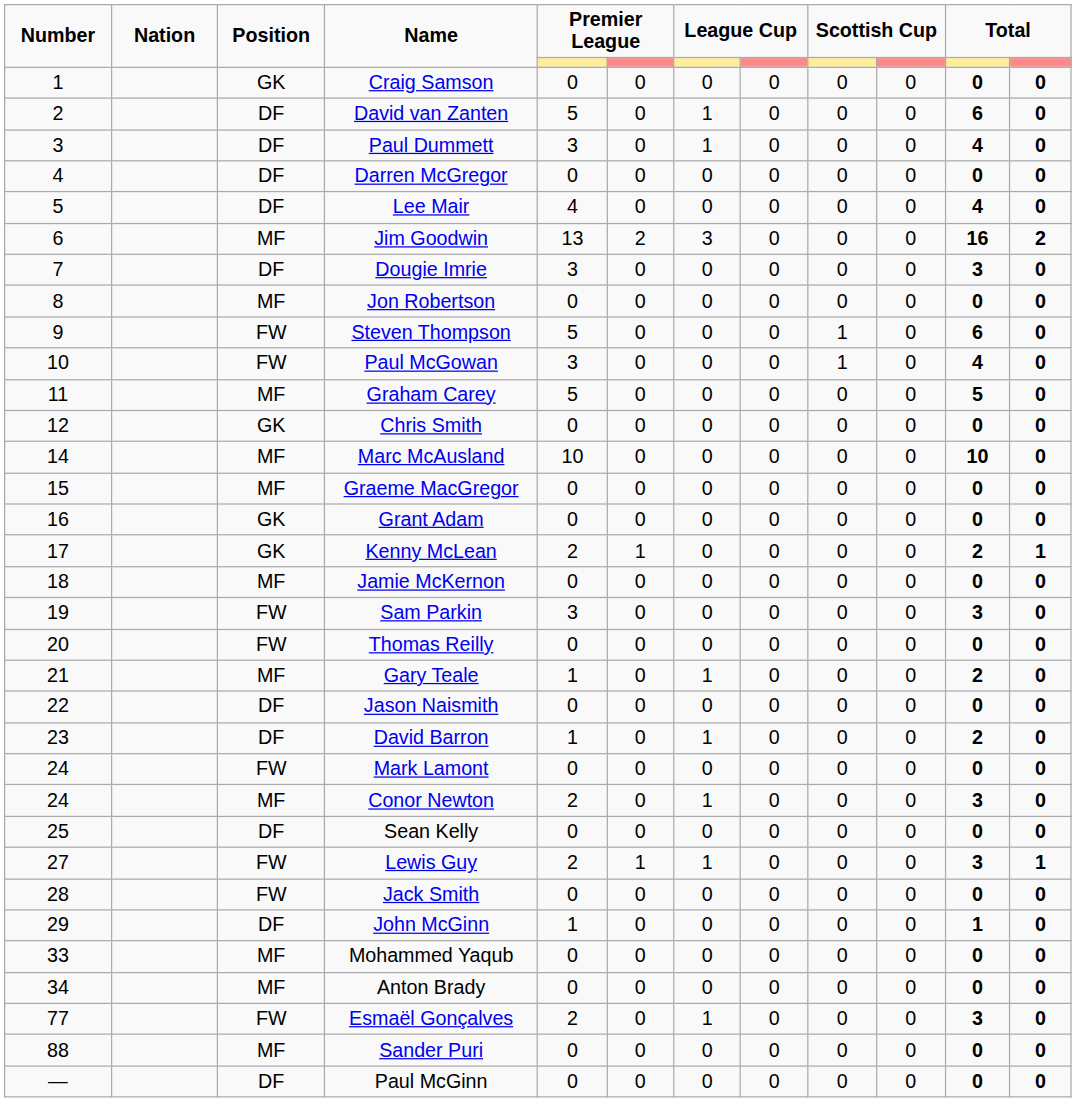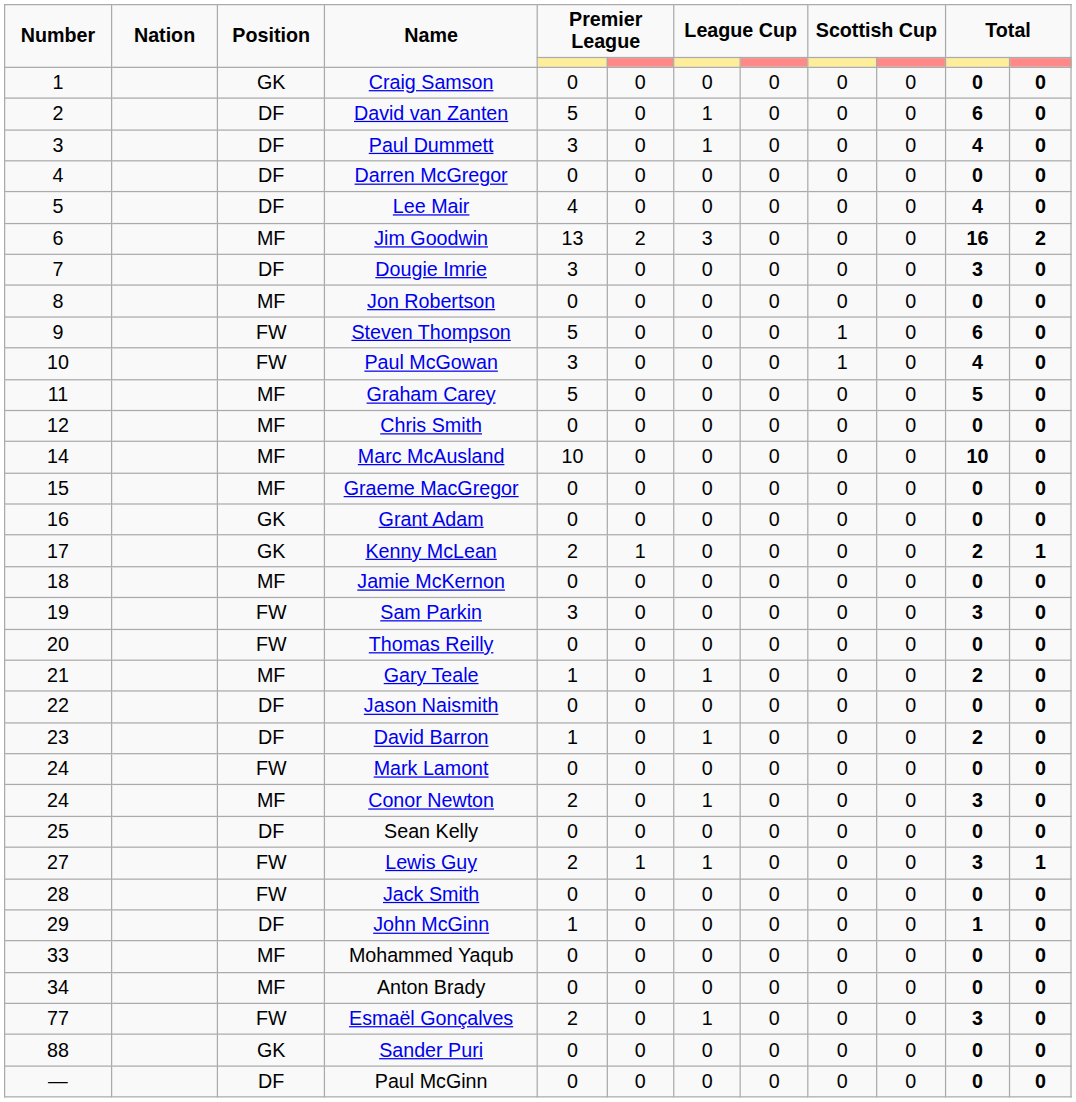 <table class="wikitable" style="text-align:center;">
 <tr style="text-align:center;">
 <td rowspan="2"  style="width:10%; "><strong>Number</strong></td>
 <td rowspan="2"  style="width:10%; "><strong>Nation</strong></td>
 <td rowspan="2"  style="width:10%; "><strong>Position</strong></td>
 <td rowspan="2"  style="width:20%; "><strong>Name</strong></td>
 <td colspan="2"><strong>Premier League</strong></td>
 <td colspan="2"><strong>League Cup</strong></td>
 <td colspan="2"><strong>Scottish Cup</strong></td>
 <td colspan="2"><strong>Total </strong></td>
 </tr>
 <tr>
 <th style="width:60px; background:#fe9;"></th>
 <th style="width:60px; background:#ff8888;"></th>
 <th style="width:60px; background:#fe9;"></th>
 <th style="width:60px; background:#ff8888;"></th>
 <th style="width:60px; background:#fe9;"></th>
 <th style="width:60px; background:#ff8888;"></th>
 <th style="width:60px; background:#fe9;"></th>
 <th style="width:60px; background:#ff8888;"></th>
 </tr>
 <tr>
 <td>1</td>
 <td></td>
 <td>GK</td>
 <td><a href='#'>Craig Samson</a></td>
 <td>0</td>
 <td>0</td>
 <td>0</td>
 <td>0</td>
 <td>0</td>
 <td>0</td>
 <td><strong>0</strong></td>
 <td><strong>0</strong></td>
 </tr>
 <tr>
 <td>2</td>
 <td></td>
 <td>DF</td>
 <td><a href='#'>David van Zanten</a></td>
 <td>5</td>
 <td>0</td>
 <td>1</td>
 <td>0</td>
 <td>0</td>
 <td>0</td>
 <td><strong>6</strong></td>
 <td><strong>0</strong></td>
 </tr>
 <tr>
 <td>3</td>
 <td></td>
 <td>DF</td>
 <td><a href='#'>Paul Dummett</a></td>
 <td>3</td>
 <td>0</td>
 <td>1</td>
 <td>0</td>
 <td>0</td>
 <td>0</td>
 <td><strong>4</strong></td>
 <td><strong>0</strong></td>
 </tr>
 <tr>
 <td>4</td>
 <td></td>
 <td>DF</td>
 <td><a href='#'>Darren McGregor</a></td>
 <td>0</td>
 <td>0</td>
 <td>0</td>
 <td>0</td>
 <td>0</td>
 <td>0</td>
 <td><strong>0</strong></td>
 <td><strong>0</strong></td>
 </tr>
 <tr>
 <td>5</td>
 <td></td>
 <td>DF</td>
 <td><a href='#'>Lee Mair</a></td>
 <td>4</td>
 <td>0</td>
 <td>0</td>
 <td>0</td>
 <td>0</td>
 <td>0</td>
 <td><strong>4</strong></td>
 <td><strong>0</strong></td>
 </tr>
 <tr>
 <td>6</td>
 <td></td>
 <td>MF</td>
 <td><a href='#'>Jim Goodwin</a></td>
 <td>13</td>
 <td>2</td>
 <td>3</td>
 <td>0</td>
 <td>0</td>
 <td>0</td>
 <td><strong>16</strong></td>
 <td><strong>2</strong></td>
 </tr>
 <tr>
 <td>7</td>
 <td></td>
 <td>DF</td>
 <td><a href='#'>Dougie Imrie</a></td>
 <td>3</td>
 <td>0</td>
 <td>0</td>
 <td>0</td>
 <td>0</td>
 <td>0</td>
 <td><strong>3</strong></td>
 <td><strong>0</strong></td>
 </tr>
 <tr>
 <td>8</td>
 <td></td>
 <td>MF</td>
 <td><a href='#'>Jon Robertson</a></td>
 <td>0</td>
 <td>0</td>
 <td>0</td>
 <td>0</td>
 <td>0</td>
 <td>0</td>
 <td><strong>0</strong></td>
 <td><strong>0</strong></td>
 </tr>
 <tr>
 <td>9</td>
 <td></td>
 <td>FW</td>
 <td><a href='#'>Steven Thompson</a></td>
 <td>5</td>
 <td>0</td>
 <td>0</td>
 <td>0</td>
 <td>1</td>
 <td>0</td>
 <td><strong>6</strong></td>
 <td><strong>0</strong></td>
 </tr>
 <tr>
 <td>10</td>
 <td></td>
 <td>FW</td>
 <td><a href='#'>Paul McGowan</a></td>
 <td>3</td>
 <td>0</td>
 <td>0</td>
 <td>0</td>
 <td>1</td>
 <td>0</td>
 <td><strong>4</strong></td>
 <td><strong>0</strong></td>
 </tr>
 <tr>
 <td>11</td>
 <td></td>
 <td>MF</td>
 <td><a href='#'>Graham Carey</a></td>
 <td>5</td>
 <td>0</td>
 <td>0</td>
 <td>0</td>
 <td>0</td>
 <td>0</td>
 <td><strong>5</strong></td>
 <td><strong>0</strong></td>
 </tr>
 <tr>
 <td>12</td>
 <td></td>
-<td>GK</td>
+<td>MF</td>
 <td><a href='#'>Chris Smith</a></td>
 <td>0</td>
 <td>0</td>
 <td>0</td>
 <td>0</td>
 <td>0</td>
 <td>0</td>
 <td><strong>0</strong></td>
 <td><strong>0</strong></td>
 </tr>
 <tr>
 <td>14</td>
 <td></td>
 <td>MF</td>
 <td><a href='#'>Marc McAusland</a></td>
 <td>10</td>
 <td>0</td>
 <td>0</td>
 <td>0</td>
 <td>0</td>
 <td>0</td>
 <td><strong>10</strong></td>
 <td><strong>0</strong></td>
 </tr>
 <tr>
 <td>15</td>
 <td></td>
 <td>MF</td>
 <td><a href='#'>Graeme MacGregor</a></td>
 <td>0</td>
 <td>0</td>
 <td>0</td>
 <td>0</td>
 <td>0</td>
 <td>0</td>
 <td><strong>0</strong></td>
 <td><strong>0</strong></td>
 </tr>
 <tr>
 <td>16</td>
 <td></td>
 <td>GK</td>
 <td><a href='#'>Grant Adam</a></td>
 <td>0</td>
 <td>0</td>
 <td>0</td>
 <td>0</td>
 <td>0</td>
 <td>0</td>
 <td><strong>0</strong></td>
 <td><strong>0</strong></td>
 </tr>
 <tr>
 <td>17</td>
 <td></td>
 <td>GK</td>
 <td><a href='#'>Kenny McLean</a></td>
 <td>2</td>
 <td>1</td>
 <td>0</td>
 <td>0</td>
 <td>0</td>
 <td>0</td>
 <td><strong>2</strong></td>
 <td><strong>1</strong></td>
 </tr>
 <tr>
 <td>18</td>
 <td></td>
 <td>MF</td>
 <td><a href='#'>Jamie McKernon</a></td>
 <td>0</td>
 <td>0</td>
 <td>0</td>
 <td>0</td>
 <td>0</td>
 <td>0</td>
 <td><strong>0</strong></td>
 <td><strong>0</strong></td>
 </tr>
 <tr>
 <td>19</td>
 <td></td>
 <td>FW</td>
 <td><a href='#'>Sam Parkin</a></td>
 <td>3</td>
 <td>0</td>
 <td>0</td>
 <td>0</td>
 <td>0</td>
 <td>0</td>
 <td><strong>3</strong></td>
 <td><strong>0</strong></td>
 </tr>
 <tr>
 <td>20</td>
 <td></td>
 <td>FW</td>
 <td><a href='#'>Thomas Reilly</a></td>
 <td>0</td>
 <td>0</td>
 <td>0</td>
 <td>0</td>
 <td>0</td>
 <td>0</td>
 <td><strong>0</strong></td>
 <td><strong>0</strong></td>
 </tr>
 <tr>
 <td>21</td>
 <td></td>
 <td>MF</td>
 <td><a href='#'>Gary Teale</a></td>
 <td>1</td>
 <td>0</td>
 <td>1</td>
 <td>0</td>
 <td>0</td>
 <td>0</td>
 <td><strong>2</strong></td>
 <td><strong>0</strong></td>
 </tr>
 <tr>
 <td>22</td>
 <td></td>
 <td>DF</td>
 <td><a href='#'>Jason Naismith</a></td>
 <td>0</td>
 <td>0</td>
 <td>0</td>
 <td>0</td>
 <td>0</td>
 <td>0</td>
 <td><strong>0</strong></td>
 <td><strong>0</strong></td>
 </tr>
 <tr>
 <td>23</td>
 <td></td>
 <td>DF</td>
 <td><a href='#'>David Barron</a></td>
 <td>1</td>
 <td>0</td>
 <td>1</td>
 <td>0</td>
 <td>0</td>
 <td>0</td>
 <td><strong>2</strong></td>
 <td><strong>0</strong></td>
 </tr>
 <tr>
 <td>24</td>
 <td></td>
 <td>FW</td>
 <td><a href='#'>Mark Lamont</a></td>
 <td>0</td>
 <td>0</td>
 <td>0</td>
 <td>0</td>
 <td>0</td>
 <td>0</td>
 <td><strong>0</strong></td>
 <td><strong>0</strong></td>
 </tr>
 <tr>
 <td>24</td>
 <td></td>
 <td>MF</td>
 <td><a href='#'>Conor Newton</a></td>
 <td>2</td>
 <td>0</td>
 <td>1</td>
 <td>0</td>
 <td>0</td>
 <td>0</td>
 <td><strong>3</strong></td>
 <td><strong>0</strong></td>
 </tr>
 <tr>
 <td>25</td>
 <td></td>
 <td>DF</td>
 <td>Sean Kelly</td>
 <td>0</td>
 <td>0</td>
 <td>0</td>
 <td>0</td>
 <td>0</td>
 <td>0</td>
 <td><strong>0</strong></td>
 <td><strong>0</strong></td>
 </tr>
 <tr>
 <td>27</td>
 <td></td>
 <td>FW</td>
 <td><a href='#'>Lewis Guy</a></td>
 <td>2</td>
 <td>1</td>
 <td>1</td>
 <td>0</td>
 <td>0</td>
 <td>0</td>
 <td><strong>3</strong></td>
 <td><strong>1</strong></td>
 </tr>
 <tr>
 <td>28</td>
 <td></td>
 <td>FW</td>
 <td><a href='#'>Jack Smith</a></td>
 <td>0</td>
 <td>0</td>
 <td>0</td>
 <td>0</td>
 <td>0</td>
 <td>0</td>
 <td><strong>0</strong></td>
 <td><strong>0</strong></td>
 </tr>
 <tr>
 <td>29</td>
 <td></td>
 <td>DF</td>
 <td><a href='#'>John McGinn</a></td>
 <td>1</td>
 <td>0</td>
 <td>0</td>
 <td>0</td>
 <td>0</td>
 <td>0</td>
 <td><strong>1</strong></td>
 <td><strong>0</strong></td>
 </tr>
 <tr>
 <td>33</td>
 <td></td>
 <td>MF</td>
 <td>Mohammed Yaqub</td>
 <td>0</td>
 <td>0</td>
 <td>0</td>
 <td>0</td>
 <td>0</td>
 <td>0</td>
 <td><strong>0</strong></td>
 <td><strong>0</strong></td>
 </tr>
 <tr>
 <td>34</td>
 <td></td>
 <td>MF</td>
 <td>Anton Brady</td>
 <td>0</td>
 <td>0</td>
 <td>0</td>
 <td>0</td>
 <td>0</td>
 <td>0</td>
 <td><strong>0</strong></td>
 <td><strong>0</strong></td>
 </tr>
 <tr>
 <td>77</td>
 <td></td>
 <td>FW</td>
 <td><a href='#'>Esmaël Gonçalves</a></td>
 <td>2</td>
 <td>0</td>
 <td>1</td>
 <td>0</td>
 <td>0</td>
 <td>0</td>
 <td><strong>3</strong></td>
 <td><strong>0</strong></td>
 </tr>
 <tr>
 <td>88</td>
 <td></td>
-<td>MF</td>
+<td>GK</td>
 <td><a href='#'>Sander Puri</a></td>
 <td>0</td>
 <td>0</td>
 <td>0</td>
 <td>0</td>
 <td>0</td>
 <td>0</td>
 <td><strong>0</strong></td>
 <td><strong>0</strong></td>
 </tr>
 <tr>
 <td>—</td>
 <td></td>
 <td>DF</td>
 <td>Paul McGinn</td>
 <td>0</td>
 <td>0</td>
 <td>0</td>
 <td>0</td>
 <td>0</td>
 <td>0</td>
 <td><strong>0</strong></td>
 <td><strong>0</strong></td>
 </tr>
 </table>
